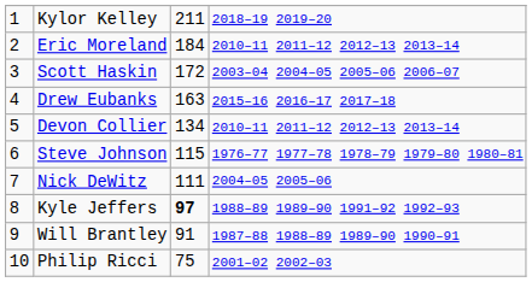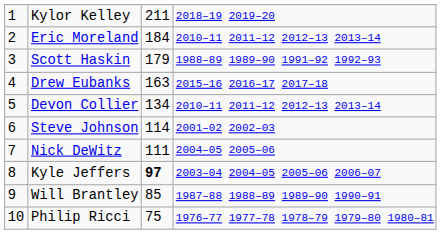 <table class="wikitable">
 <tr>
 </tr>
 <tr>
 <td>1</td>
 <td>Kylor Kelley</td>
 <td>211</td>
 <td style="font-size:80%;"><a href='#'>2018–19</a> <a href='#'>2019–20</a></td>
 </tr>
 <tr>
 <td>2</td>
 <td><a href='#'>Eric Moreland</a></td>
 <td>184</td>
 <td style="font-size:80%;"><a href='#'>2010–11</a> <a href='#'>2011–12</a> <a href='#'>2012–13</a> <a href='#'>2013–14</a></td>
 </tr>
 <tr>
 <td>3</td>
 <td><a href='#'>Scott Haskin</a></td>
-<td>172</td>
-<td style="font-size:80%;"><a href='#'>2003–04</a> <a href='#'>2004–05</a> <a href='#'>2005–06</a> <a href='#'>2006–07</a></td>
+<td>179</td>
+<td style="font-size:80%;"><a href='#'>1988–89</a> <a href='#'>1989–90</a> <a href='#'>1991–92</a> <a href='#'>1992–93</a></td>
 </tr>
 <tr>
 <td>4</td>
 <td><a href='#'>Drew Eubanks</a></td>
 <td>163</td>
 <td style="font-size:80%;"><a href='#'>2015–16</a> <a href='#'>2016–17</a> <a href='#'>2017–18</a></td>
 </tr>
 <tr>
 <td>5</td>
 <td><a href='#'>Devon Collier</a></td>
 <td>134</td>
 <td style="font-size:80%;"><a href='#'>2010–11</a> <a href='#'>2011–12</a> <a href='#'>2012–13</a> <a href='#'>2013–14</a></td>
 </tr>
 <tr>
 <td>6</td>
 <td><a href='#'>Steve Johnson</a></td>
-<td>115</td>
-<td style="font-size:80%;"><a href='#'>1976–77</a> <a href='#'>1977–78</a> <a href='#'>1978–79</a> <a href='#'>1979–80</a> <a href='#'>1980–81</a></td>
+<td>114</td>
+<td style="font-size:80%;"><a href='#'>2001–02</a> <a href='#'>2002–03</a></td>
 </tr>
 <tr>
 <td>7</td>
 <td><a href='#'>Nick DeWitz</a></td>
 <td>111</td>
 <td style="font-size:80%;"><a href='#'>2004–05</a> <a href='#'>2005–06</a></td>
 </tr>
 <tr>
 <td>8</td>
 <td>Kyle Jeffers</td>
 <td><strong>97</strong></td>
-<td style="font-size:80%;"><a href='#'>1988–89</a> <a href='#'>1989–90</a> <a href='#'>1991–92</a> <a href='#'>1992–93</a></td>
+<td style="font-size:80%;"><a href='#'>2003–04</a> <a href='#'>2004–05</a> <a href='#'>2005–06</a> <a href='#'>2006–07</a></td>
 </tr>
 <tr>
 <td>9</td>
 <td>Will Brantley</td>
-<td>91</td>
+<td>85</td>
 <td style="font-size:80%;"><a href='#'>1987–88</a> <a href='#'>1988–89</a> <a href='#'>1989–90</a> <a href='#'>1990–91</a></td>
 </tr>
 <tr>
 <td>10</td>
 <td>Philip Ricci</td>
 <td>75</td>
-<td style="font-size:80%;"><a href='#'>2001–02</a> <a href='#'>2002–03</a></td>
+<td style="font-size:80%;"><a href='#'>1976–77</a> <a href='#'>1977–78</a> <a href='#'>1978–79</a> <a href='#'>1979–80</a> <a href='#'>1980–81</a></td>
 </tr>
 </table>
